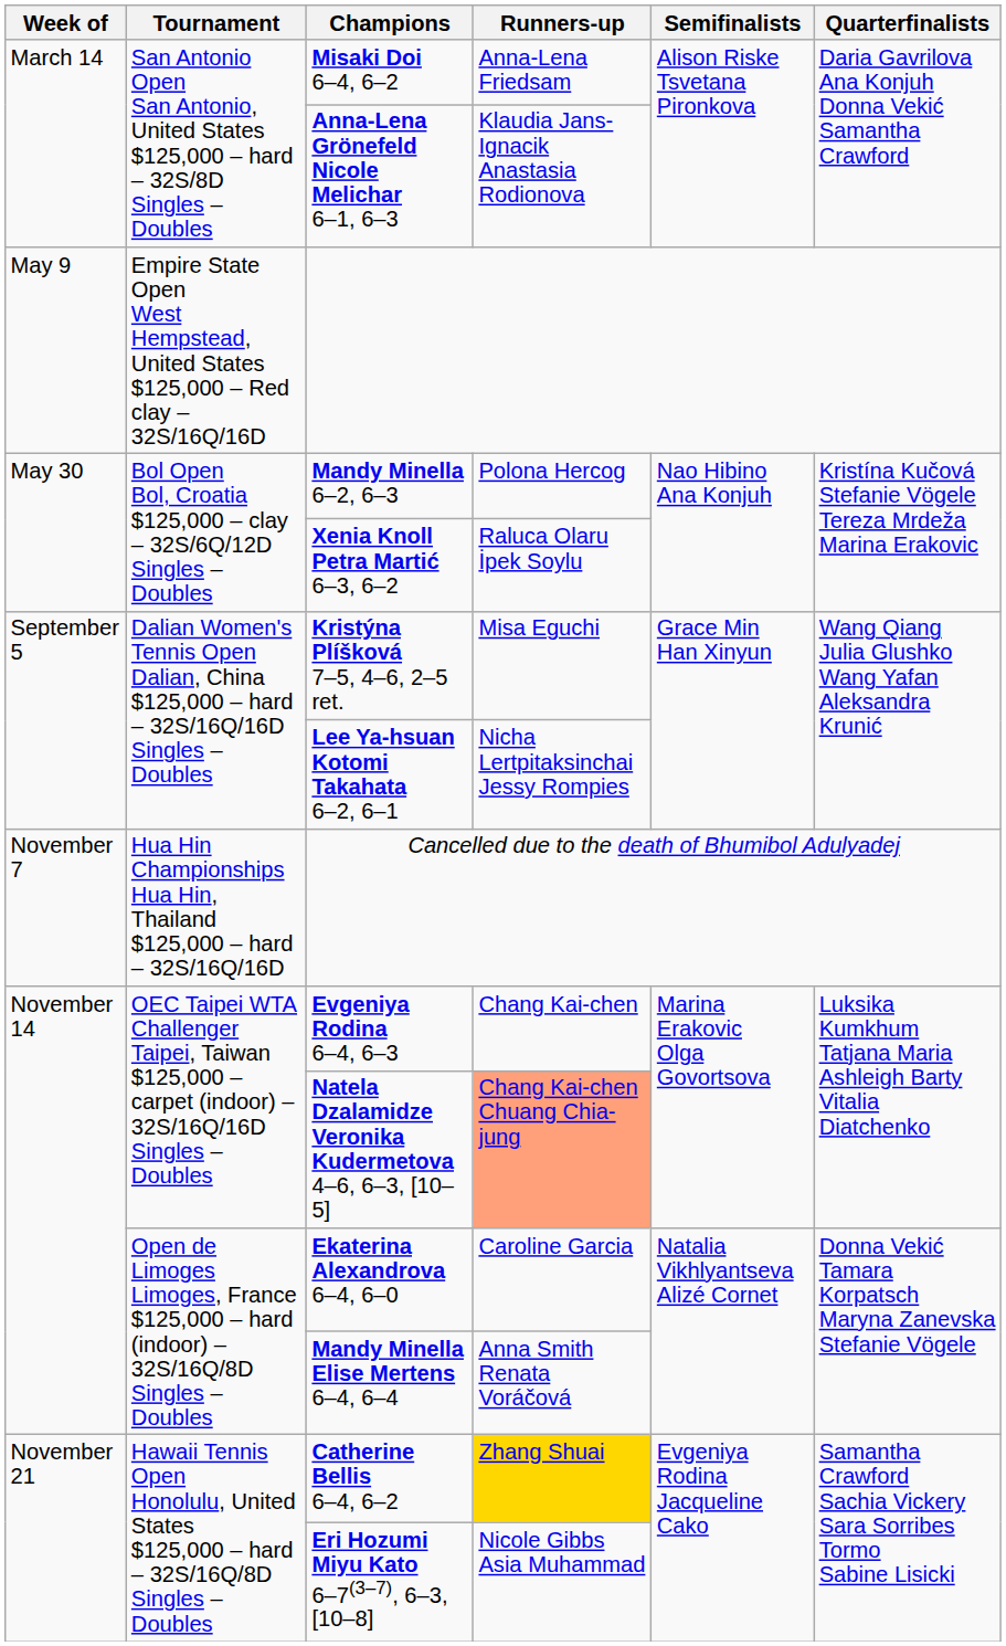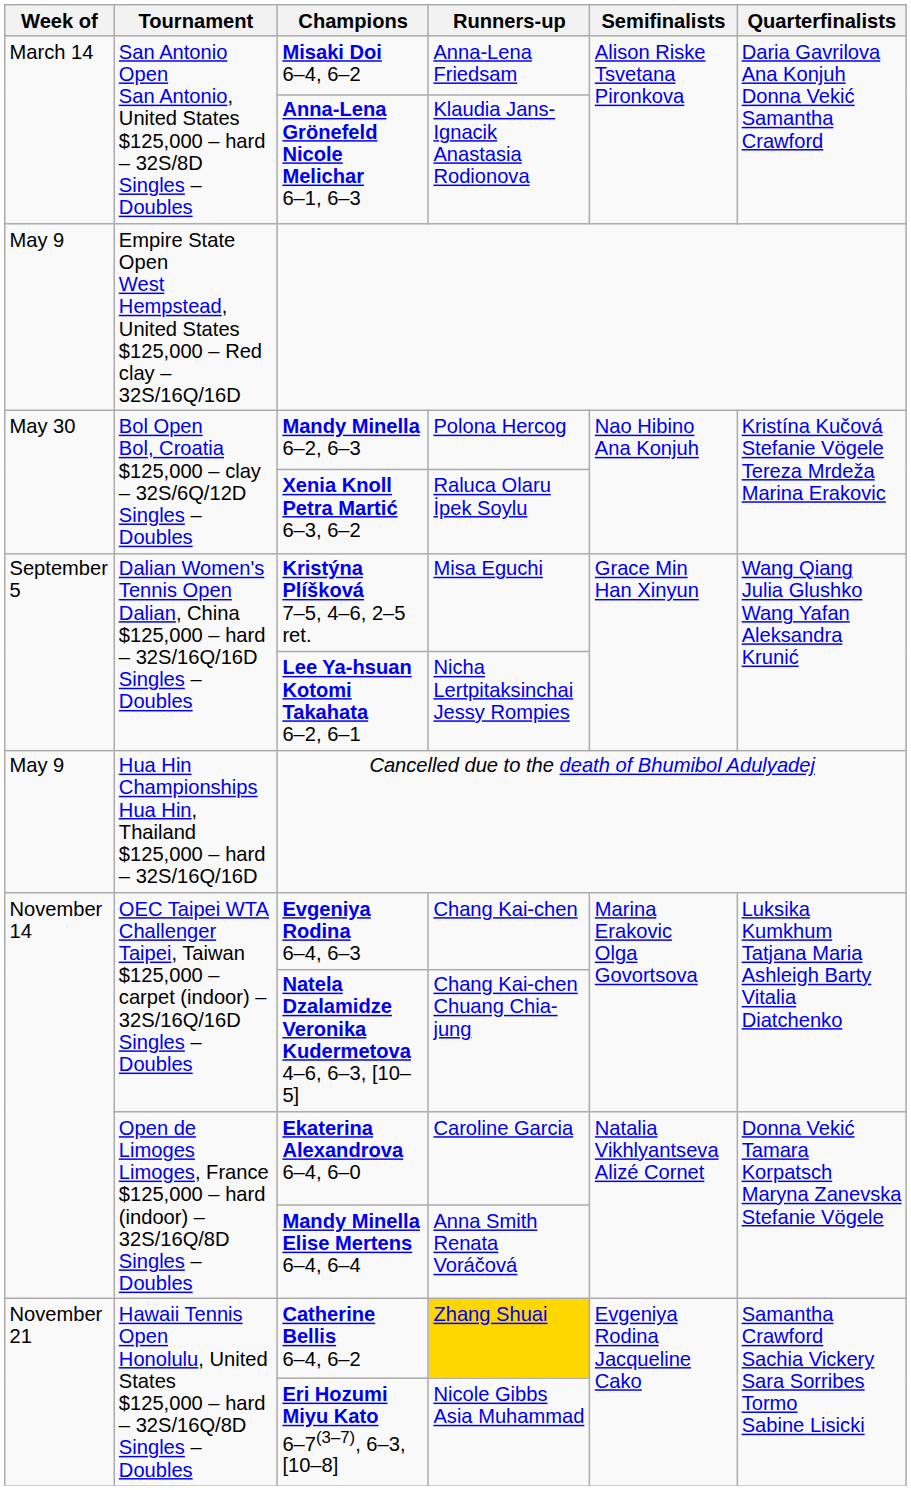 <table class="wikitable" style="font-size:85%;">
 <tr>
 <th width="80">Week of</th>
 <th width="240">Tournament</th>
 <th width="210">Champions</th>
 <th width="210">Runners-up</th>
 <th width="210">Semifinalists</th>
 <th width="210">Quarterfinalists</th>
 </tr>
 <tr valign=top>
 <td rowspan=2>March 14</td>
 <td rowspan=2><a href='#'>San Antonio Open</a> <br> <a href='#'>San Antonio</a>, United States <br> $125,000 – hard – 32S/8D <br> <a href='#'>Singles</a> – <a href='#'>Doubles</a></td>
 <td> <strong><a href='#'>Misaki Doi</a></strong><br>6–4, 6–2</td>
 <td> <a href='#'>Anna-Lena Friedsam</a></td>
 <td rowspan=2> <a href='#'>Alison Riske</a><br> <a href='#'>Tsvetana Pironkova</a></td>
 <td rowspan=2> <a href='#'>Daria Gavrilova</a><br> <a href='#'>Ana Konjuh</a><br> <a href='#'>Donna Vekić</a><br> <a href='#'>Samantha Crawford</a></td>
 </tr>
 <tr valign=top>
 <td> <strong><a href='#'>Anna-Lena Grönefeld</a></strong><br> <strong><a href='#'>Nicole Melichar</a></strong><br>6–1, 6–3</td>
 <td> <a href='#'>Klaudia Jans-Ignacik</a><br> <a href='#'>Anastasia Rodionova</a></td>
 </tr>
 <tr valign="top">
 <td>May 9</td>
 <td>Empire State Open <br> <a href='#'>West Hempstead</a>, United States <br> $125,000 – Red clay – 32S/16Q/16D</td>
 <td colspan="4"><br></td>
 </tr>
 <tr valign=top>
 <td rowspan=2>May 30</td>
 <td rowspan=2><a href='#'>Bol Open</a> <br> <a href='#'>Bol, Croatia</a> <br> $125,000 – clay – 32S/6Q/12D <br> <a href='#'>Singles</a> – <a href='#'>Doubles</a></td>
 <td><strong> <a href='#'>Mandy Minella</a></strong> <br> 6–2, 6–3</td>
 <td> <a href='#'>Polona Hercog</a></td>
 <td rowspan=2> <a href='#'>Nao Hibino</a><br> <a href='#'>Ana Konjuh</a></td>
 <td rowspan=2> <a href='#'>Kristína Kučová</a><br> <a href='#'>Stefanie Vögele</a><br> <a href='#'>Tereza Mrdeža</a><br> <a href='#'>Marina Erakovic</a></td>
 </tr>
 <tr valign=top>
 <td><strong> <a href='#'>Xenia Knoll</a> <br>  <a href='#'>Petra Martić</a></strong> <br> 6–3, 6–2</td>
 <td> <a href='#'>Raluca Olaru</a> <br>  <a href='#'>İpek Soylu</a></td>
 </tr>
 <tr valign=top>
 <td rowspan=2>September 5</td>
 <td rowspan=2><a href='#'>Dalian Women's Tennis Open</a> <br> <a href='#'>Dalian</a>, China <br> $125,000 – hard – 32S/16Q/16D <br> <a href='#'>Singles</a> – <a href='#'>Doubles</a></td>
 <td><strong> <a href='#'>Kristýna Plíšková</a></strong> <br> 7–5, 4–6, 2–5 ret.</td>
 <td> <a href='#'>Misa Eguchi</a></td>
 <td rowspan=2> <a href='#'>Grace Min</a><br> <a href='#'>Han Xinyun</a></td>
 <td rowspan=2> <a href='#'>Wang Qiang</a><br> <a href='#'>Julia Glushko</a><br> <a href='#'>Wang Yafan</a><br> <a href='#'>Aleksandra Krunić</a></td>
 </tr>
 <tr valign=top>
 <td> <strong><a href='#'>Lee Ya-hsuan</a></strong><br> <strong><a href='#'>Kotomi Takahata</a></strong><br>6–2, 6–1</td>
 <td> <a href='#'>Nicha Lertpitaksinchai</a><br> <a href='#'>Jessy Rompies</a></td>
 </tr>
 <tr valign=top>
-<td>November 7</td>
+<td>May 9</td>
 <td><a href='#'>Hua Hin Championships</a> <br> <a href='#'>Hua Hin</a>, Thailand <br> $125,000 – hard – 32S/16Q/16D</td>
 <td colspan=4 align=center><em>Cancelled due to the <a href='#'>death of Bhumibol Adulyadej</a></em></td>
 </tr>
 <tr valign=top>
 <td rowspan=4>November 14</td>
 <td rowspan=2><a href='#'>OEC Taipei WTA Challenger</a> <br> <a href='#'>Taipei</a>, Taiwan <br> $125,000 – carpet (indoor) – 32S/16Q/16D <br> <a href='#'>Singles</a> – <a href='#'>Doubles</a></td>
 <td><strong> <a href='#'>Evgeniya Rodina</a></strong><br>6–4, 6–3</td>
 <td> <a href='#'>Chang Kai-chen</a></td>
 <td rowspan=2> <a href='#'>Marina Erakovic</a><br> <a href='#'>Olga Govortsova</a></td>
 <td rowspan=2> <a href='#'>Luksika Kumkhum</a><br> <a href='#'>Tatjana Maria</a><br> <a href='#'>Ashleigh Barty</a><br> <a href='#'>Vitalia Diatchenko</a></td>
 </tr>
 <tr valign=top>
 <td> <strong><a href='#'>Natela Dzalamidze</a></strong><br> <strong><a href='#'>Veronika Kudermetova</a></strong><br>4–6, 6–3, [10–5]</td>
-<td style="background: lightsalmon;"> <a href='#'>Chang Kai-chen</a><br> <a href='#'>Chuang Chia-jung</a></td>
+<td> <a href='#'>Chang Kai-chen</a><br> <a href='#'>Chuang Chia-jung</a></td>
 </tr>
 <tr valign=top>
 <td rowspan=2><a href='#'>Open de Limoges</a> <br> <a href='#'>Limoges</a>, France <br> $125,000 – hard (indoor) – 32S/16Q/8D <br> <a href='#'>Singles</a> – <a href='#'>Doubles</a></td>
 <td><strong> <a href='#'>Ekaterina Alexandrova</a></strong><br>6–4, 6–0</td>
 <td> <a href='#'>Caroline Garcia</a></td>
 <td rowspan=2> <a href='#'>Natalia Vikhlyantseva</a><br> <a href='#'>Alizé Cornet</a></td>
 <td rowspan=2> <a href='#'>Donna Vekić</a><br> <a href='#'>Tamara Korpatsch</a><br> <a href='#'>Maryna Zanevska</a><br> <a href='#'>Stefanie Vögele</a></td>
 </tr>
 <tr valign=top>
 <td> <strong><a href='#'>Mandy Minella</a></strong><br> <strong><a href='#'>Elise Mertens</a></strong><br>6–4, 6–4</td>
 <td> <a href='#'>Anna Smith</a><br> <a href='#'>Renata Voráčová</a></td>
 </tr>
 <tr valign=top>
 <td rowspan=2>November 21</td>
 <td rowspan=2><a href='#'>Hawaii Tennis Open</a> <br> <a href='#'>Honolulu</a>, United States <br> $125,000 – hard – 32S/16Q/8D <br> <a href='#'>Singles</a> – <a href='#'>Doubles</a></td>
 <td><strong> <a href='#'>Catherine Bellis</a></strong><br>6–4, 6–2</td>
 <td style="background: gold;"> <a href='#'>Zhang Shuai</a></td>
 <td rowspan=2> <a href='#'>Evgeniya Rodina</a><br> <a href='#'>Jacqueline Cako</a></td>
 <td rowspan=2> <a href='#'>Samantha Crawford</a><br> <a href='#'>Sachia Vickery</a><br> <a href='#'>Sara Sorribes Tormo</a><br> <a href='#'>Sabine Lisicki</a></td>
 </tr>
 <tr valign=top>
 <td> <strong><a href='#'>Eri Hozumi</a></strong><br> <strong><a href='#'>Miyu Kato</a></strong><br>6–7<sup>(3–7)</sup>, 6–3, [10–8]</td>
 <td> <a href='#'>Nicole Gibbs</a><br> <a href='#'>Asia Muhammad</a></td>
 </tr>
 </table>
